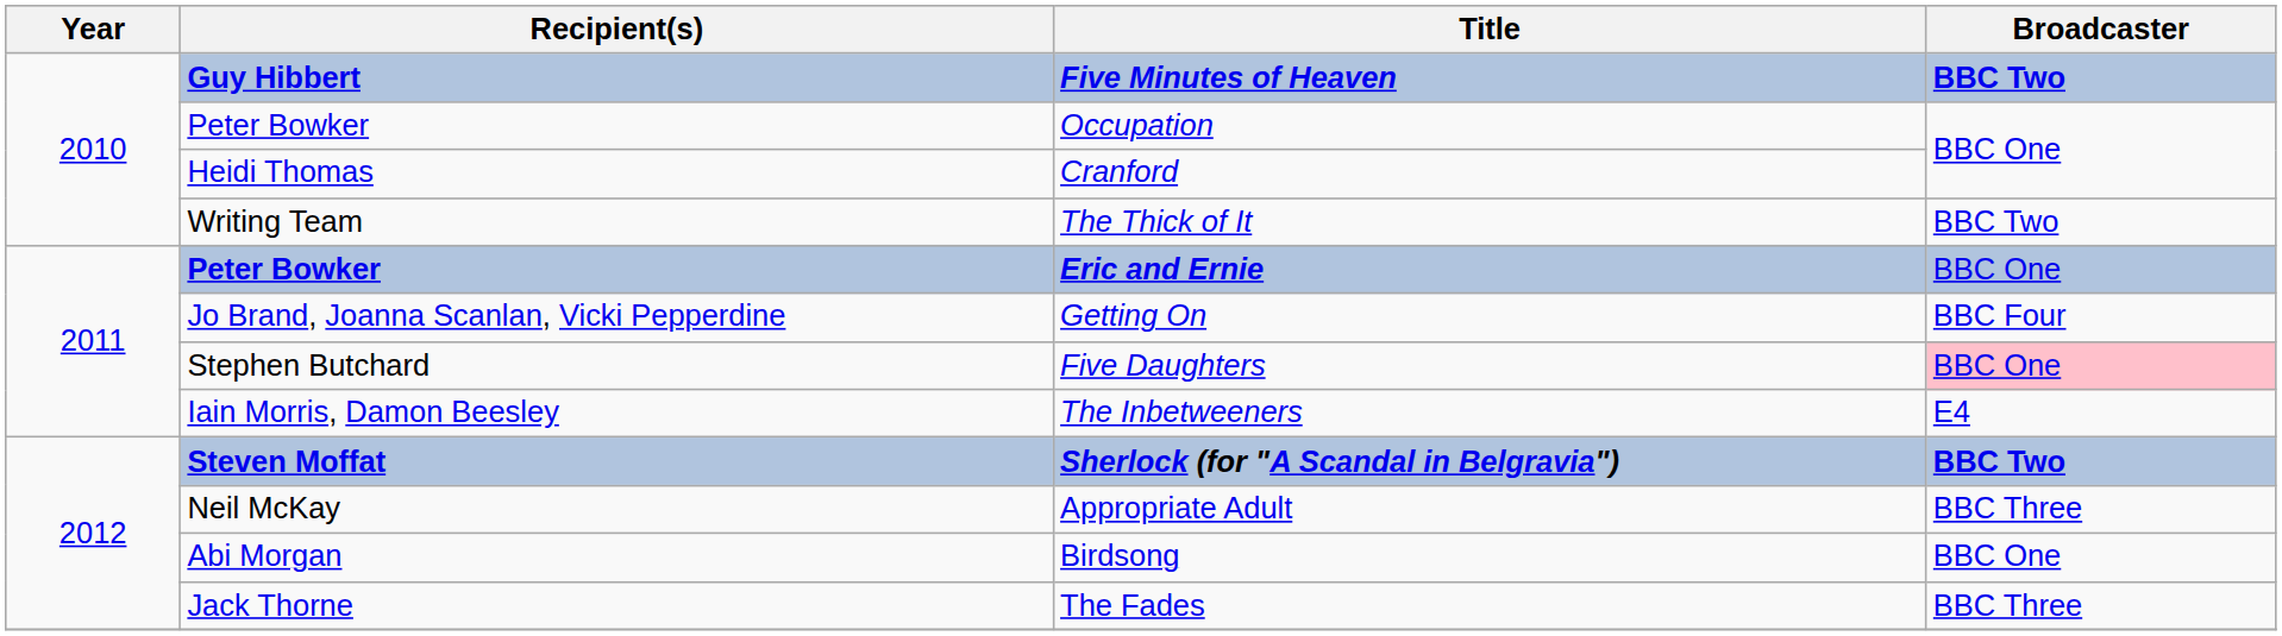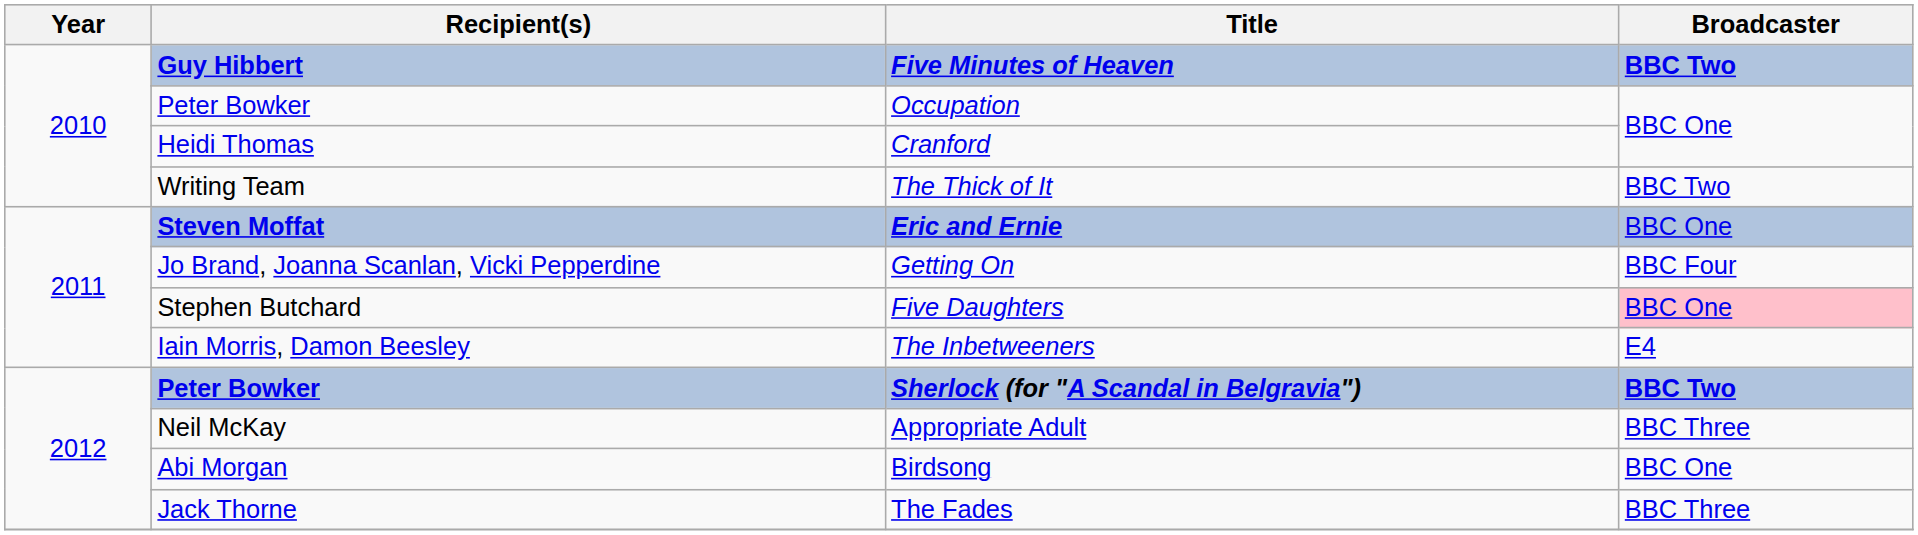 <table class="wikitable" width="95%">
 <tr>
 <th width=5%>Year</th>
 <th width=25%><strong>Recipient(s)</strong></th>
 <th width=25%>Title</th>
 <th width=10%><strong>Broadcaster</strong></th>
 </tr>
 <tr>
 <td rowspan="4" style="text-align:center;"><a href='#'>2010</a></td>
 <td style="background:#B0C4DE;"><strong><a href='#'>Guy Hibbert</a></strong></td>
 <td style="background:#B0C4DE;"><strong><em><a href='#'>Five Minutes of Heaven</a></em></strong></td>
 <td style="background:#B0C4DE;"><strong><a href='#'>BBC Two</a></strong></td>
 </tr>
 <tr>
 <td><a href='#'>Peter Bowker</a></td>
 <td><em><a href='#'>Occupation</a></em></td>
 <td rowspan="2"><a href='#'>BBC One</a></td>
 </tr>
 <tr>
 <td><a href='#'>Heidi Thomas</a></td>
 <td><em><a href='#'>Cranford</a></em></td>
 </tr>
 <tr>
 <td>Writing Team</td>
 <td><em><a href='#'>The Thick of It</a></em></td>
 <td><a href='#'>BBC Two</a></td>
 </tr>
 <tr>
 <td rowspan="4" style="text-align:center;"><a href='#'>2011</a></td>
-<td style="background:#B0C4DE;"><strong><a href='#'>Peter Bowker</a></strong></td>
+<td style="background:#B0C4DE;"><strong><a href='#'>Steven Moffat</a></strong></td>
 <td style="background:#B0C4DE;"><strong><em><a href='#'>Eric and Ernie</a></em></strong></td>
 <td style="background:#B0C4DE;"></strong><a href='#'>BBC One</a><strong></td>
 </tr>
 <tr>
 <td><a href='#'>Jo Brand</a>, <a href='#'>Joanna Scanlan</a>, <a href='#'>Vicki Pepperdine</a></td>
 <td><em><a href='#'>Getting On</a></em></td>
 <td><a href='#'>BBC Four</a></td>
 </tr>
 <tr>
 <td>Stephen Butchard</td>
 <td><em><a href='#'>Five Daughters</a></em></td>
 <td style="background: pink;"><a href='#'>BBC One</a></td>
 </tr>
 <tr>
 <td><a href='#'>Iain Morris</a>, <a href='#'>Damon Beesley</a></td>
 <td><em><a href='#'>The Inbetweeners</a></em></td>
 <td><a href='#'>E4</a></td>
 </tr>
 <tr>
 <td rowspan="4" style="text-align:center;"><a href='#'>2012</a></td>
-<td style="background:#B0C4DE;"><strong><a href='#'>Steven Moffat</a></strong></td>
+<td style="background:#B0C4DE;"><strong><a href='#'>Peter Bowker</a></strong></td>
 <td style="background:#B0C4DE;"><strong><em><a href='#'>Sherlock</a><em> (for "<a href='#'>A Scandal in Belgravia</a>")<strong></td>
 <td style="background:#B0C4DE;"><strong><a href='#'>BBC Two</a></strong></td>
 </tr>
 <tr>
 <td>Neil McKay</td>
 <td></em><a href='#'>Appropriate Adult</a><em></td>
 <td><a href='#'>BBC Three</a></td>
 </tr>
 <tr>
 <td><a href='#'>Abi Morgan</a></td>
 <td></em><a href='#'>Birdsong</a><em></td>
 <td><a href='#'>BBC One</a></td>
 </tr>
 <tr>
 <td><a href='#'>Jack Thorne</a></td>
 <td></em><a href='#'>The Fades</a><em></td>
 <td><a href='#'>BBC Three</a></td>
 </tr>
 <tr>
 </tr>
 </table>
